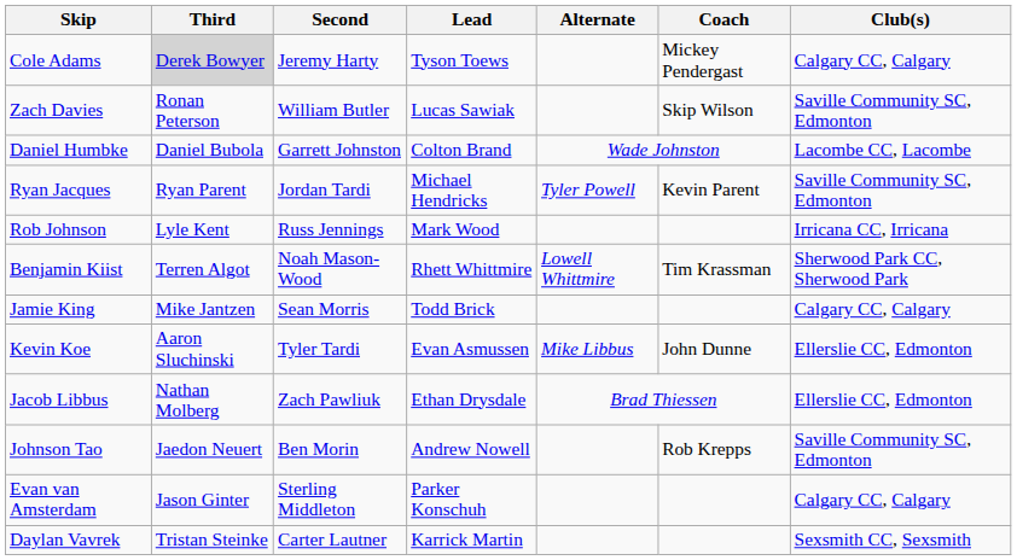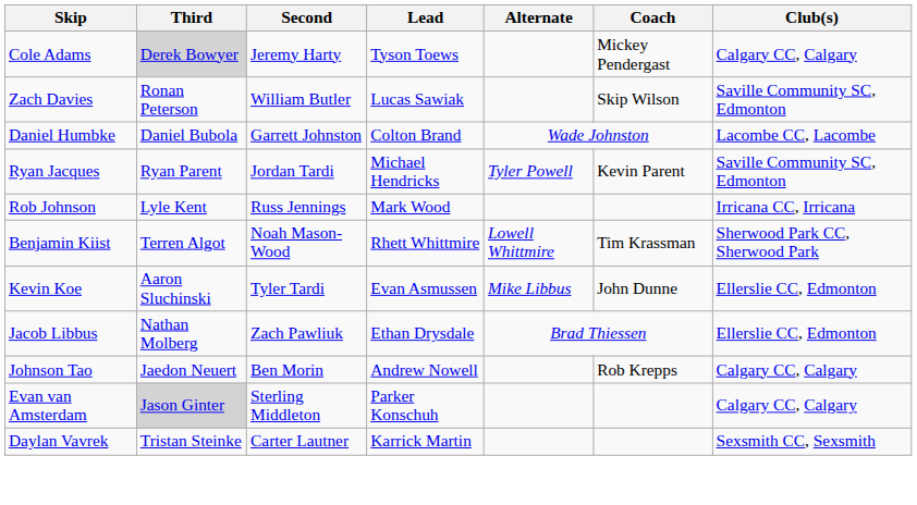 <table class="wikitable" border="1">
 <tr>
 <th scope="col">Skip</th>
 <th scope="col">Third</th>
 <th scope="col">Second</th>
 <th scope="col">Lead</th>
 <th scope="col">Alternate</th>
 <th scope="col">Coach</th>
 <th scope="col">Club(s)</th>
 </tr>
 <tr>
 <td><a href='#'>Cole Adams</a></td>
 <td style="background: lightgrey;"><a href='#'>Derek Bowyer</a></td>
 <td><a href='#'>Jeremy Harty</a></td>
 <td><a href='#'>Tyson Toews</a></td>
 <td></td>
 <td>Mickey Pendergast</td>
 <td><a href='#'>Calgary CC</a>, <a href='#'>Calgary</a></td>
 </tr>
 <tr>
 <td><a href='#'>Zach Davies</a></td>
 <td><a href='#'>Ronan Peterson</a></td>
 <td><a href='#'>William Butler</a></td>
 <td><a href='#'>Lucas Sawiak</a></td>
 <td></td>
 <td>Skip Wilson</td>
 <td><a href='#'>Saville Community SC</a>, <a href='#'>Edmonton</a></td>
 </tr>
 <tr>
 <td><a href='#'>Daniel Humbke</a></td>
 <td><a href='#'>Daniel Bubola</a></td>
 <td><a href='#'>Garrett Johnston</a></td>
 <td><a href='#'>Colton Brand</a></td>
 <td colspan=2 style="text-align:center;"><em><a href='#'>Wade Johnston</a></em></td>
 <td><a href='#'>Lacombe CC</a>, <a href='#'>Lacombe</a></td>
 </tr>
 <tr>
 <td><a href='#'>Ryan Jacques</a></td>
 <td><a href='#'>Ryan Parent</a></td>
 <td><a href='#'>Jordan Tardi</a></td>
 <td><a href='#'>Michael Hendricks</a></td>
 <td><em><a href='#'>Tyler Powell</a></em></td>
 <td>Kevin Parent</td>
 <td><a href='#'>Saville Community SC</a>, <a href='#'>Edmonton</a></td>
 </tr>
 <tr>
 <td><a href='#'>Rob Johnson</a></td>
 <td><a href='#'>Lyle Kent</a></td>
 <td><a href='#'>Russ Jennings</a></td>
 <td><a href='#'>Mark Wood</a></td>
 <td></td>
 <td></td>
 <td><a href='#'>Irricana CC</a>, <a href='#'>Irricana</a></td>
 </tr>
 <tr>
 <td><a href='#'>Benjamin Kiist</a></td>
 <td><a href='#'>Terren Algot</a></td>
 <td><a href='#'>Noah Mason-Wood</a></td>
 <td><a href='#'>Rhett Whittmire</a></td>
 <td><em><a href='#'>Lowell Whittmire</a></em></td>
 <td>Tim Krassman</td>
 <td><a href='#'>Sherwood Park CC</a>, <a href='#'>Sherwood Park</a></td>
 </tr>
 <tr>
-<td><a href='#'>Jamie King</a></td>
-<td><a href='#'>Mike Jantzen</a></td>
-<td><a href='#'>Sean Morris</a></td>
-<td><a href='#'>Todd Brick</a></td>
-<td></td>
-<td></td>
-<td><a href='#'>Calgary CC</a>, <a href='#'>Calgary</a></td>
-</tr>
-<tr>
 <td><a href='#'>Kevin Koe</a></td>
 <td><a href='#'>Aaron Sluchinski</a></td>
 <td><a href='#'>Tyler Tardi</a></td>
 <td><a href='#'>Evan Asmussen</a></td>
 <td><em><a href='#'>Mike Libbus</a></em></td>
 <td>John Dunne</td>
 <td><a href='#'>Ellerslie CC</a>, <a href='#'>Edmonton</a></td>
 </tr>
 <tr>
 <td><a href='#'>Jacob Libbus</a></td>
 <td><a href='#'>Nathan Molberg</a></td>
 <td><a href='#'>Zach Pawliuk</a></td>
 <td><a href='#'>Ethan Drysdale</a></td>
 <td colspan=2 style="text-align:center;"><em><a href='#'>Brad Thiessen</a></em></td>
 <td><a href='#'>Ellerslie CC</a>, <a href='#'>Edmonton</a></td>
 </tr>
 <tr>
 <td><a href='#'>Johnson Tao</a></td>
 <td><a href='#'>Jaedon Neuert</a></td>
 <td><a href='#'>Ben Morin</a></td>
 <td><a href='#'>Andrew Nowell</a></td>
 <td></td>
 <td>Rob Krepps</td>
-<td><a href='#'>Saville Community SC</a>, <a href='#'>Edmonton</a></td>
+<td><a href='#'>Calgary CC</a>, <a href='#'>Calgary</a></td>
 </tr>
 <tr>
 <td><a href='#'>Evan van Amsterdam</a></td>
-<td><a href='#'>Jason Ginter</a></td>
+<td style="background: lightgrey;"><a href='#'>Jason Ginter</a></td>
 <td><a href='#'>Sterling Middleton</a></td>
 <td><a href='#'>Parker Konschuh</a></td>
 <td></td>
 <td></td>
 <td><a href='#'>Calgary CC</a>, <a href='#'>Calgary</a></td>
 </tr>
 <tr>
 <td><a href='#'>Daylan Vavrek</a></td>
 <td><a href='#'>Tristan Steinke</a></td>
 <td><a href='#'>Carter Lautner</a></td>
 <td><a href='#'>Karrick Martin</a></td>
 <td></td>
 <td></td>
 <td><a href='#'>Sexsmith CC</a>, <a href='#'>Sexsmith</a></td>
 </tr>
 </table>
